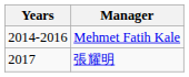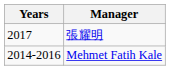 <table class="wikitable">
 <tr>
 <th>Years</th>
 <th>Manager</th>
 </tr>
 <tr>
+<td>2017</td>
+<td> <a href='#'>張耀明</a></td>
+</tr>
+<tr>
 <td>2014-2016</td>
 <td> <a href='#'>Mehmet Fatih Kale</a></td>
 </tr>
-<tr>
-<td>2017</td>
-<td> <a href='#'>張耀明</a></td>
-</tr>
 </table>
